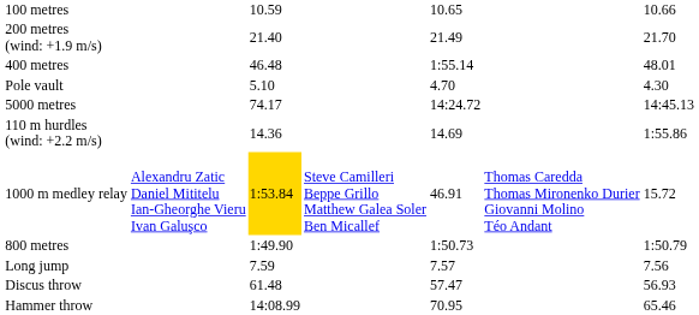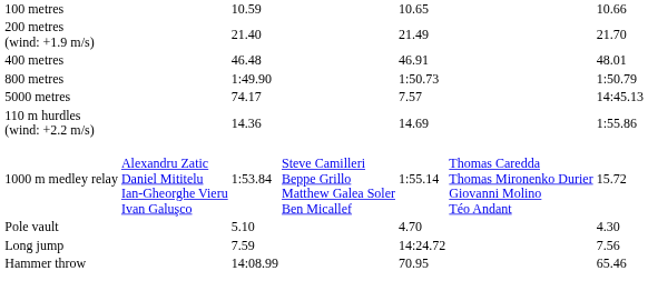 <table>
 <tr>
 <td>100 metres</td>
 <td></td>
 <td>10.59</td>
 <td></td>
 <td>10.65 </td>
 <td></td>
 <td>10.66 </td>
 </tr>
 <tr>
 <td>200 metres<br>(wind: +1.9 m/s)</td>
 <td></td>
 <td>21.40</td>
 <td></td>
 <td>21.49</td>
 <td></td>
 <td>21.70</td>
 </tr>
 <tr>
 <td>400 metres</td>
 <td></td>
 <td>46.48</td>
 <td></td>
-<td>1:55.14</td>
+<td>46.91</td>
 <td></td>
 <td>48.01</td>
 </tr>
 <tr>
-<td>Pole vault</td>
+<td>800 metres</td>
 <td></td>
-<td>5.10</td>
+<td>1:49.90</td>
 <td></td>
-<td>4.70</td>
+<td>1:50.73</td>
 <td></td>
-<td>4.30</td>
+<td>1:50.79</td>
 </tr>
 <tr>
 <td>5000 metres</td>
 <td></td>
 <td>74.17</td>
 <td></td>
-<td>14:24.72</td>
+<td>7.57</td>
 <td></td>
 <td>14:45.13</td>
 </tr>
 <tr>
 <td>110 m hurdles<br>(wind: +2.2 m/s)</td>
 <td></td>
 <td>14.36 </td>
 <td></td>
 <td>14.69 </td>
 <td></td>
 <td>1:55.86</td>
 </tr>
 <tr>
 <td>1000 m medley relay</td>
 <td><br><a href='#'>Alexandru Zatic</a><br><a href='#'>Daniel Mititelu</a><br><a href='#'>Ian-Gheorghe Vieru</a><br><a href='#'>Ivan Galuşco</a></td>
-<td style="background: gold;">1:53.84</td>
+<td>1:53.84</td>
 <td><br><a href='#'>Steve Camilleri</a><br><a href='#'>Beppe Grillo</a><br><a href='#'>Matthew Galea Soler</a><br><a href='#'>Ben Micallef</a></td>
-<td>46.91</td>
+<td>1:55.14</td>
 <td><br><a href='#'>Thomas Caredda</a><br><a href='#'>Thomas Mironenko Durier</a><br><a href='#'>Giovanni Molino</a><br><a href='#'>Téo Andant</a></td>
 <td>15.72 </td>
 </tr>
 <tr>
-<td>800 metres</td>
+<td>Pole vault</td>
 <td></td>
-<td>1:49.90</td>
+<td>5.10</td>
 <td></td>
-<td>1:50.73</td>
+<td>4.70</td>
 <td></td>
-<td>1:50.79</td>
+<td>4.30</td>
 </tr>
 <tr>
 <td>Long jump</td>
 <td></td>
 <td>7.59 </td>
 <td></td>
-<td>7.57</td>
+<td>14:24.72</td>
 <td></td>
 <td>7.56</td>
-</tr>
-<tr>
-<td>Discus throw</td>
-<td></td>
-<td>61.48</td>
-<td></td>
-<td>57.47</td>
-<td></td>
-<td>56.93</td>
 </tr>
 <tr>
 <td>Hammer throw</td>
 <td></td>
 <td>14:08.99</td>
 <td></td>
 <td>70.95</td>
 <td></td>
 <td>65.46</td>
 </tr>
 </table>
